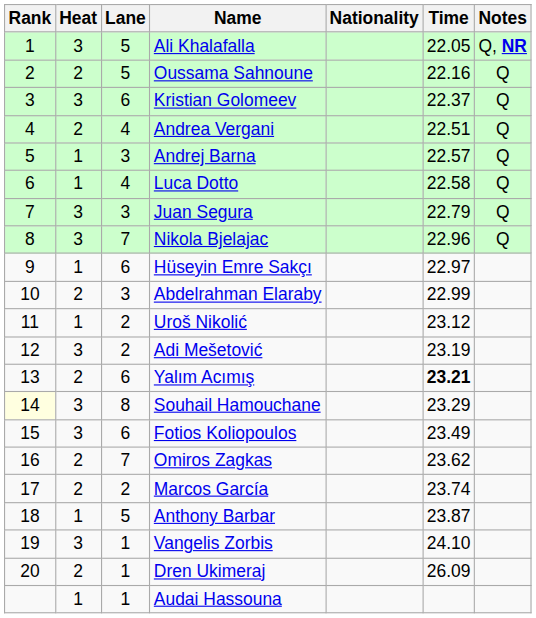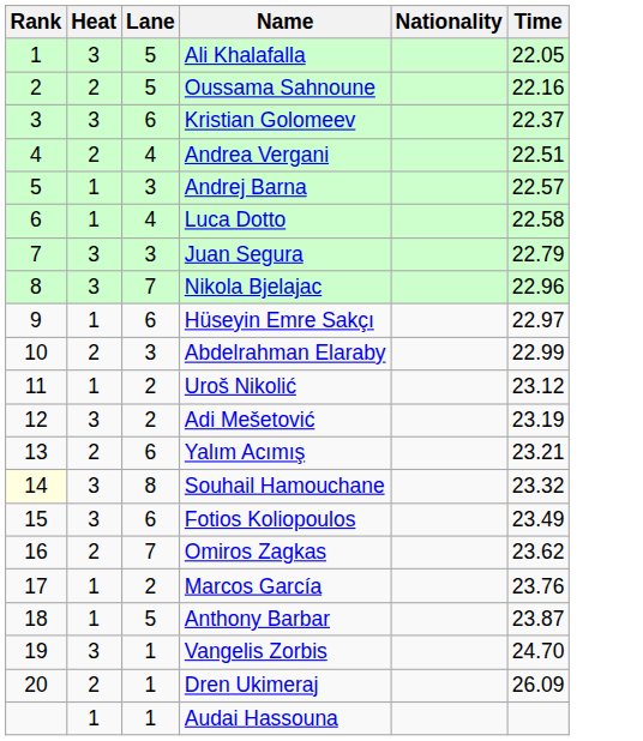 <table class="wikitable sortable" style="text-align:center">
 <tr>
 <th>Rank</th>
 <th>Heat</th>
 <th>Lane</th>
 <th>Name</th>
 <th>Nationality</th>
 <th>Time</th>
-<th>Notes</th>
 </tr>
 <tr bgcolor="ccffcc">
 <td>1</td>
 <td>3</td>
 <td>5</td>
 <td align="left"><a href='#'>Ali Khalafalla</a></td>
 <td align="left"></td>
 <td>22.05</td>
-<td>Q, <strong><a href='#'>NR</a></strong></td>
 </tr>
 <tr bgcolor="ccffcc">
 <td>2</td>
 <td>2</td>
 <td>5</td>
 <td align="left"><a href='#'>Oussama Sahnoune</a></td>
 <td align="left"></td>
 <td>22.16</td>
-<td>Q</td>
 </tr>
 <tr bgcolor="ccffcc">
 <td>3</td>
 <td>3</td>
 <td>6</td>
 <td align="left"><a href='#'>Kristian Golomeev</a></td>
 <td align="left"></td>
 <td>22.37</td>
-<td>Q</td>
 </tr>
 <tr bgcolor="ccffcc">
 <td>4</td>
 <td>2</td>
 <td>4</td>
 <td align="left"><a href='#'>Andrea Vergani</a></td>
 <td align="left"></td>
 <td>22.51</td>
-<td>Q</td>
 </tr>
 <tr bgcolor="ccffcc">
 <td>5</td>
 <td>1</td>
 <td>3</td>
 <td align="left"><a href='#'>Andrej Barna</a></td>
 <td align="left"></td>
 <td>22.57</td>
-<td>Q</td>
 </tr>
 <tr bgcolor="ccffcc">
 <td>6</td>
 <td>1</td>
 <td>4</td>
 <td align="left"><a href='#'>Luca Dotto</a></td>
 <td align="left"></td>
 <td>22.58</td>
-<td>Q</td>
 </tr>
 <tr bgcolor="ccffcc">
 <td>7</td>
 <td>3</td>
 <td>3</td>
 <td align="left"><a href='#'>Juan Segura</a></td>
 <td align="left"></td>
 <td>22.79</td>
-<td>Q</td>
 </tr>
 <tr bgcolor="ccffcc">
 <td>8</td>
 <td>3</td>
 <td>7</td>
 <td align="left"><a href='#'>Nikola Bjelajac</a></td>
 <td align="left"></td>
 <td>22.96</td>
-<td>Q</td>
 </tr>
 <tr>
 <td>9</td>
 <td>1</td>
 <td>6</td>
 <td align="left"><a href='#'>Hüseyin Emre Sakçı</a></td>
 <td align="left"></td>
 <td>22.97</td>
-<td></td>
 </tr>
 <tr>
 <td>10</td>
 <td>2</td>
 <td>3</td>
 <td align="left"><a href='#'>Abdelrahman Elaraby</a></td>
 <td align="left"></td>
 <td>22.99</td>
-<td></td>
 </tr>
 <tr>
 <td>11</td>
 <td>1</td>
 <td>2</td>
 <td align="left"><a href='#'>Uroš Nikolić</a></td>
 <td align="left"></td>
 <td>23.12</td>
-<td></td>
 </tr>
 <tr>
 <td>12</td>
 <td>3</td>
 <td>2</td>
 <td align="left"><a href='#'>Adi Mešetović</a></td>
 <td align="left"></td>
 <td>23.19</td>
-<td></td>
 </tr>
 <tr>
 <td>13</td>
 <td>2</td>
 <td>6</td>
 <td align="left"><a href='#'>Yalım Acımış</a></td>
 <td align="left"></td>
-<td><strong>23.21</strong></td>
-<td></td>
+<td>23.21</td>
 </tr>
 <tr>
 <td style="background: lightyellow;">14</td>
 <td>3</td>
 <td>8</td>
 <td align="left"><a href='#'>Souhail Hamouchane</a></td>
 <td align="left"></td>
-<td>23.29</td>
-<td></td>
+<td>23.32</td>
 </tr>
 <tr>
 <td>15</td>
 <td>3</td>
 <td>6</td>
 <td align="left"><a href='#'>Fotios Koliopoulos</a></td>
 <td align="left"></td>
 <td>23.49</td>
-<td></td>
 </tr>
 <tr>
 <td>16</td>
 <td>2</td>
 <td>7</td>
 <td align="left"><a href='#'>Omiros Zagkas</a></td>
 <td align="left"></td>
 <td>23.62</td>
-<td></td>
 </tr>
 <tr>
 <td>17</td>
-<td>2</td>
+<td>1</td>
 <td>2</td>
 <td align="left"><a href='#'>Marcos García</a></td>
 <td align="left"></td>
-<td>23.74</td>
-<td></td>
+<td>23.76</td>
 </tr>
 <tr>
 <td>18</td>
 <td>1</td>
 <td>5</td>
 <td align="left"><a href='#'>Anthony Barbar</a></td>
 <td align="left"></td>
 <td>23.87</td>
-<td></td>
 </tr>
 <tr>
 <td>19</td>
 <td>3</td>
 <td>1</td>
 <td align="left"><a href='#'>Vangelis Zorbis</a></td>
 <td align="left"></td>
-<td>24.10</td>
-<td></td>
+<td>24.70</td>
 </tr>
 <tr>
 <td>20</td>
 <td>2</td>
 <td>1</td>
 <td align="left"><a href='#'>Dren Ukimeraj</a></td>
 <td align="left"></td>
 <td>26.09</td>
-<td></td>
 </tr>
 <tr>
 <td></td>
 <td>1</td>
 <td>1</td>
 <td align="left"><a href='#'>Audai Hassouna</a></td>
 <td align="left"></td>
 <td></td>
-<td></td>
 </tr>
 </table>
